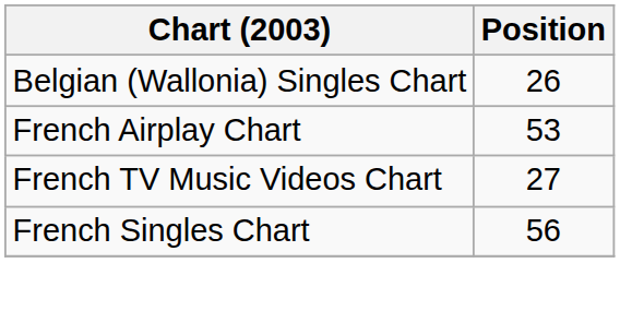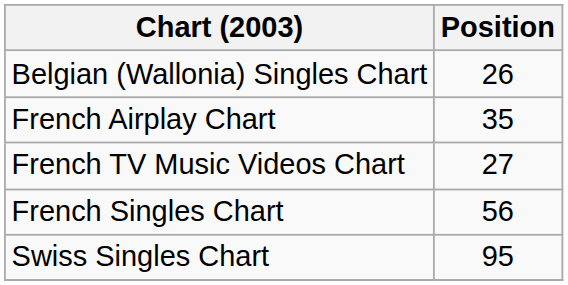 <table class="wikitable sortable">
 <tr>
 <th>Chart (2003)</th>
 <th>Position</th>
 </tr>
 <tr>
 <td>Belgian (Wallonia) Singles Chart</td>
 <td align="center">26</td>
 </tr>
 <tr>
 <td>French Airplay Chart</td>
-<td align="center">53</td>
+<td align="center">35</td>
 </tr>
 <tr>
 <td>French TV Music Videos Chart</td>
 <td align="center">27</td>
 </tr>
 <tr>
 <td>French Singles Chart</td>
 <td align="center">56</td>
 </tr>
 <tr>
+<td>Swiss Singles Chart</td>
+<td align="center">95</td>
+</tr>
+<tr>
 </tr>
 </table>
